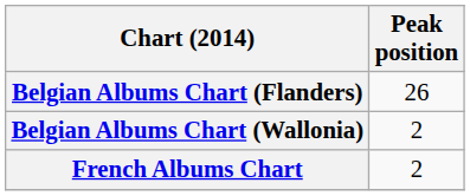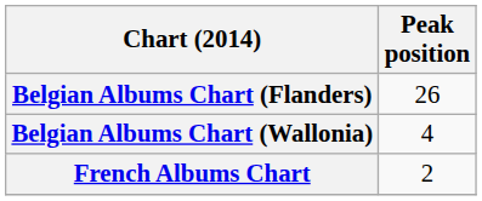 <table class="wikitable sortable plainrowheaders" border="1">
 <tr>
 <th scope="col">Chart (2014)</th>
 <th scope="col">Peak<br>position</th>
 </tr>
 <tr>
 <th scope="row"><a href='#'>Belgian Albums Chart</a> (Flanders)</th>
 <td align="center">26</td>
 </tr>
 <tr>
 <th scope="row"><a href='#'>Belgian Albums Chart</a> (Wallonia)</th>
-<td align="center">2</td>
+<td align="center">4</td>
 </tr>
 <tr>
 <th scope="row"><a href='#'>French Albums Chart</a></th>
 <td align="center">2</td>
 </tr>
 <tr>
 </tr>
 </table>
